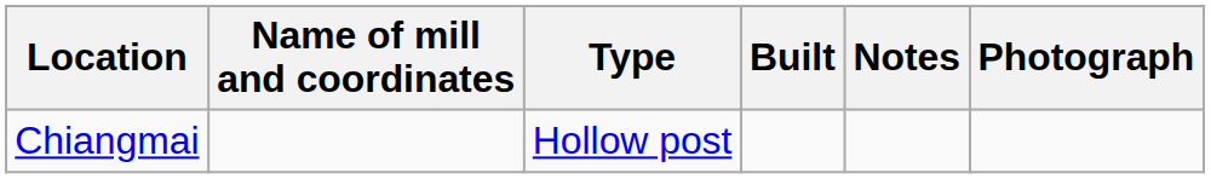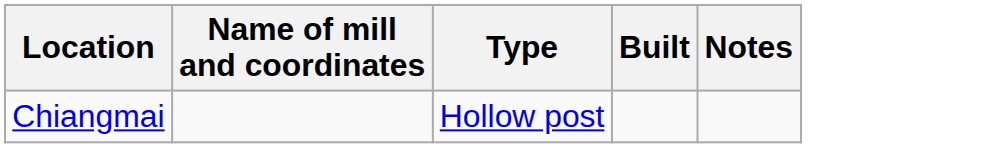 <table class="wikitable">
 <tr>
 <th>Location</th>
 <th>Name of mill<br>and coordinates</th>
 <th>Type</th>
 <th>Built</th>
 <th>Notes</th>
-<th>Photograph</th>
 </tr>
 <tr>
 <td><a href='#'>Chiangmai</a></td>
 <td></td>
 <td><a href='#'>Hollow post</a></td>
 <td></td>
 <td></td>
-<td></td>
 </tr>
 </table>
